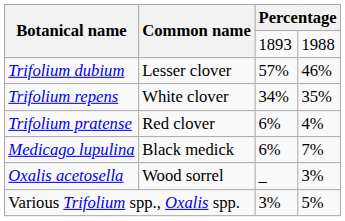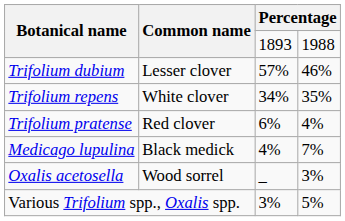 <table class="wikitable">
 <tr>
 <th rowspan="2">Botanical name</th>
 <th rowspan="2">Common name</th>
 <th colspan="2">Percentage</th>
 </tr>
 <tr>
 <td>1893</td>
 <td>1988</td>
 </tr>
 <tr>
 <td><em><a href='#'>Trifolium dubium</a></em></td>
 <td>Lesser clover</td>
 <td>57%</td>
 <td>46%</td>
 </tr>
 <tr>
 <td><em><a href='#'>Trifolium repens</a></em></td>
 <td>White clover</td>
 <td>34%</td>
 <td>35%</td>
 </tr>
 <tr>
 <td><em><a href='#'>Trifolium pratense</a></em></td>
 <td>Red clover</td>
 <td>6%</td>
 <td>4%</td>
 </tr>
 <tr>
 <td><em><a href='#'>Medicago lupulina</a></em></td>
 <td>Black medick</td>
-<td>6%</td>
+<td>4%</td>
 <td>7%</td>
 </tr>
 <tr>
 <td><em><a href='#'>Oxalis acetosella</a></em></td>
 <td>Wood sorrel</td>
 <td>_</td>
 <td>3%</td>
 </tr>
 <tr>
 <td colspan="2">Various <em><a href='#'>Trifolium</a></em> spp., <em><a href='#'>Oxalis</a></em> spp.</td>
 <td>3%</td>
 <td>5%</td>
 </tr>
 </table>
